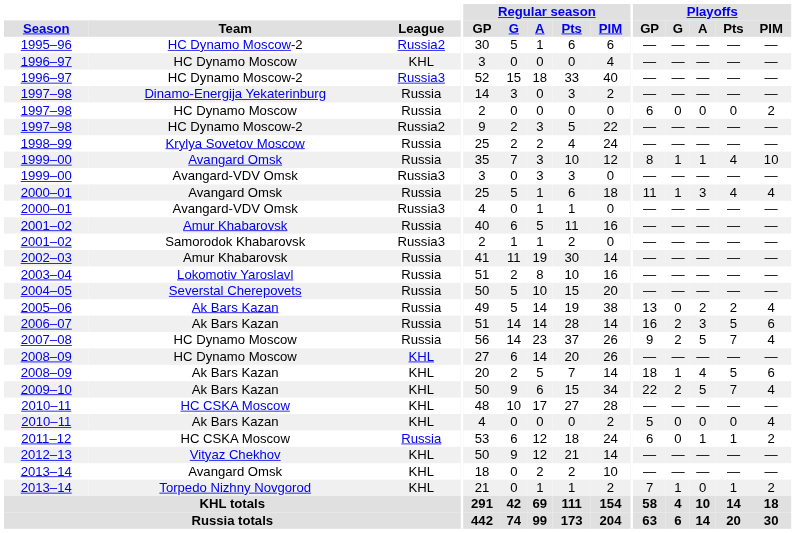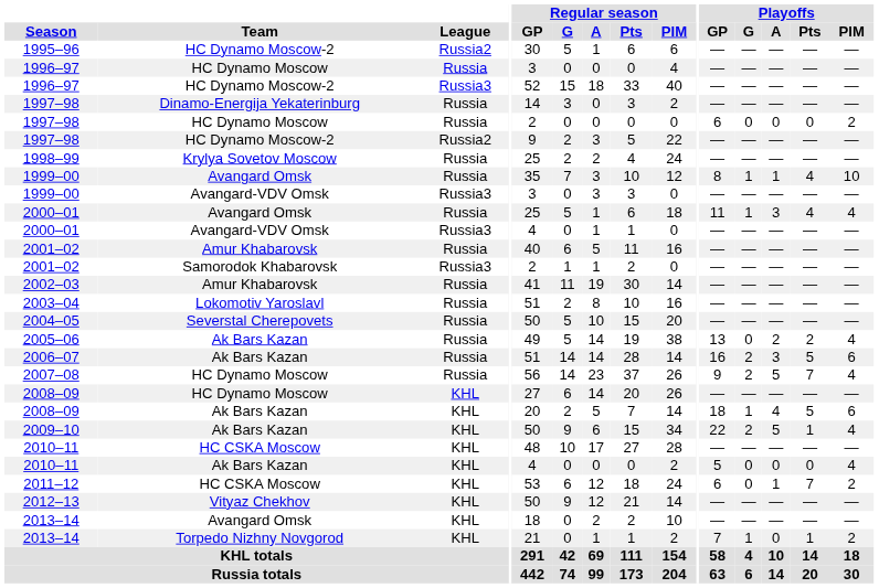 <table border="0" cellpadding="1" cellspacing="0" style="text-align:center; width:60em">
 <tr bgcolor="#e0e0e0">
 <th colspan="3" bgcolor="#ffffff"></th>
 <th rowspan="99" bgcolor="#ffffff"></th>
 <th colspan="5"><a href='#'>Regular season</a></th>
 <th rowspan="99" bgcolor="#ffffff"></th>
 <th colspan="5"><a href='#'>Playoffs</a></th>
 </tr>
 <tr bgcolor="#e0e0e0">
 <th><a href='#'>Season</a></th>
 <th>Team</th>
 <th>League</th>
 <th>GP</th>
 <th><a href='#'>G</a></th>
 <th><a href='#'>A</a></th>
 <th><a href='#'>Pts</a></th>
 <th><a href='#'>PIM</a></th>
 <th>GP</th>
 <th>G</th>
 <th>A</th>
 <th>Pts</th>
 <th>PIM</th>
 </tr>
 <tr>
 <td><a href='#'>1995–96</a></td>
 <td><a href='#'>HC Dynamo Moscow</a>-2</td>
 <td><a href='#'>Russia2</a></td>
 <td>30</td>
 <td>5</td>
 <td>1</td>
 <td>6</td>
 <td>6</td>
 <td>—</td>
 <td>—</td>
 <td>—</td>
 <td>—</td>
 <td>—</td>
 </tr>
 <tr bgcolor="#f0f0f0">
 <td><a href='#'>1996–97</a></td>
 <td>HC Dynamo Moscow</td>
-<td>KHL</td>
+<td><a href='#'>Russia</a></td>
 <td>3</td>
 <td>0</td>
 <td>0</td>
 <td>0</td>
 <td>4</td>
 <td>—</td>
 <td>—</td>
 <td>—</td>
 <td>—</td>
 <td>—</td>
 </tr>
 <tr>
 <td><a href='#'>1996–97</a></td>
 <td>HC Dynamo Moscow-2</td>
 <td><a href='#'>Russia3</a></td>
 <td>52</td>
 <td>15</td>
 <td>18</td>
 <td>33</td>
 <td>40</td>
 <td>—</td>
 <td>—</td>
 <td>—</td>
 <td>—</td>
 <td>—</td>
 </tr>
 <tr bgcolor="#f0f0f0">
 <td><a href='#'>1997–98</a></td>
 <td><a href='#'>Dinamo-Energija Yekaterinburg</a></td>
 <td>Russia</td>
 <td>14</td>
 <td>3</td>
 <td>0</td>
 <td>3</td>
 <td>2</td>
 <td>—</td>
 <td>—</td>
 <td>—</td>
 <td>—</td>
 <td>—</td>
 </tr>
 <tr>
 <td><a href='#'>1997–98</a></td>
 <td>HC Dynamo Moscow</td>
 <td>Russia</td>
 <td>2</td>
 <td>0</td>
 <td>0</td>
 <td>0</td>
 <td>0</td>
 <td>6</td>
 <td>0</td>
 <td>0</td>
 <td>0</td>
 <td>2</td>
 </tr>
 <tr bgcolor="#f0f0f0">
 <td><a href='#'>1997–98</a></td>
 <td>HC Dynamo Moscow-2</td>
 <td>Russia2</td>
 <td>9</td>
 <td>2</td>
 <td>3</td>
 <td>5</td>
 <td>22</td>
 <td>—</td>
 <td>—</td>
 <td>—</td>
 <td>—</td>
 <td>—</td>
 </tr>
 <tr>
 <td><a href='#'>1998–99</a></td>
 <td><a href='#'>Krylya Sovetov Moscow</a></td>
 <td>Russia</td>
 <td>25</td>
 <td>2</td>
 <td>2</td>
 <td>4</td>
 <td>24</td>
 <td>—</td>
 <td>—</td>
 <td>—</td>
 <td>—</td>
 <td>—</td>
 </tr>
 <tr bgcolor="#f0f0f0">
 <td><a href='#'>1999–00</a></td>
 <td><a href='#'>Avangard Omsk</a></td>
 <td>Russia</td>
 <td>35</td>
 <td>7</td>
 <td>3</td>
 <td>10</td>
 <td>12</td>
 <td>8</td>
 <td>1</td>
 <td>1</td>
 <td>4</td>
 <td>10</td>
 </tr>
 <tr>
 <td><a href='#'>1999–00</a></td>
 <td>Avangard-VDV Omsk</td>
 <td>Russia3</td>
 <td>3</td>
 <td>0</td>
 <td>3</td>
 <td>3</td>
 <td>0</td>
 <td>—</td>
 <td>—</td>
 <td>—</td>
 <td>—</td>
 <td>—</td>
 </tr>
 <tr bgcolor="#f0f0f0">
 <td><a href='#'>2000–01</a></td>
 <td>Avangard Omsk</td>
 <td>Russia</td>
 <td>25</td>
 <td>5</td>
 <td>1</td>
 <td>6</td>
 <td>18</td>
 <td>11</td>
 <td>1</td>
 <td>3</td>
 <td>4</td>
 <td>4</td>
 </tr>
 <tr>
 <td><a href='#'>2000–01</a></td>
 <td>Avangard-VDV Omsk</td>
 <td>Russia3</td>
 <td>4</td>
 <td>0</td>
 <td>1</td>
 <td>1</td>
 <td>0</td>
 <td>—</td>
 <td>—</td>
 <td>—</td>
 <td>—</td>
 <td>—</td>
 </tr>
 <tr bgcolor="#f0f0f0">
 <td><a href='#'>2001–02</a></td>
 <td><a href='#'>Amur Khabarovsk</a></td>
 <td>Russia</td>
 <td>40</td>
 <td>6</td>
 <td>5</td>
 <td>11</td>
 <td>16</td>
 <td>—</td>
 <td>—</td>
 <td>—</td>
 <td>—</td>
 <td>—</td>
 </tr>
 <tr>
 <td><a href='#'>2001–02</a></td>
 <td>Samorodok Khabarovsk</td>
 <td>Russia3</td>
 <td>2</td>
 <td>1</td>
 <td>1</td>
 <td>2</td>
 <td>0</td>
 <td>—</td>
 <td>—</td>
 <td>—</td>
 <td>—</td>
 <td>—</td>
 </tr>
 <tr bgcolor="#f0f0f0">
 <td><a href='#'>2002–03</a></td>
 <td>Amur Khabarovsk</td>
 <td>Russia</td>
 <td>41</td>
 <td>11</td>
 <td>19</td>
 <td>30</td>
 <td>14</td>
 <td>—</td>
 <td>—</td>
 <td>—</td>
 <td>—</td>
 <td>—</td>
 </tr>
 <tr>
 <td><a href='#'>2003–04</a></td>
 <td><a href='#'>Lokomotiv Yaroslavl</a></td>
 <td>Russia</td>
 <td>51</td>
 <td>2</td>
 <td>8</td>
 <td>10</td>
 <td>16</td>
 <td>—</td>
 <td>—</td>
 <td>—</td>
 <td>—</td>
 <td>—</td>
 </tr>
 <tr bgcolor="#f0f0f0">
 <td><a href='#'>2004–05</a></td>
 <td><a href='#'>Severstal Cherepovets</a></td>
 <td>Russia</td>
 <td>50</td>
 <td>5</td>
 <td>10</td>
 <td>15</td>
 <td>20</td>
 <td>—</td>
 <td>—</td>
 <td>—</td>
 <td>—</td>
 <td>—</td>
 </tr>
 <tr>
 <td><a href='#'>2005–06</a></td>
 <td><a href='#'>Ak Bars Kazan</a></td>
 <td>Russia</td>
 <td>49</td>
 <td>5</td>
 <td>14</td>
 <td>19</td>
 <td>38</td>
 <td>13</td>
 <td>0</td>
 <td>2</td>
 <td>2</td>
 <td>4</td>
 </tr>
 <tr bgcolor="#f0f0f0">
 <td><a href='#'>2006–07</a></td>
 <td>Ak Bars Kazan</td>
 <td>Russia</td>
 <td>51</td>
 <td>14</td>
 <td>14</td>
 <td>28</td>
 <td>14</td>
 <td>16</td>
 <td>2</td>
 <td>3</td>
 <td>5</td>
 <td>6</td>
 </tr>
 <tr>
 <td><a href='#'>2007–08</a></td>
 <td>HC Dynamo Moscow</td>
 <td>Russia</td>
 <td>56</td>
 <td>14</td>
 <td>23</td>
 <td>37</td>
 <td>26</td>
 <td>9</td>
 <td>2</td>
 <td>5</td>
 <td>7</td>
 <td>4</td>
 </tr>
 <tr bgcolor="#f0f0f0">
 <td><a href='#'>2008–09</a></td>
 <td>HC Dynamo Moscow</td>
 <td><a href='#'>KHL</a></td>
 <td>27</td>
 <td>6</td>
 <td>14</td>
 <td>20</td>
 <td>26</td>
 <td>—</td>
 <td>—</td>
 <td>—</td>
 <td>—</td>
 <td>—</td>
 </tr>
 <tr>
 <td><a href='#'>2008–09</a></td>
 <td>Ak Bars Kazan</td>
 <td>KHL</td>
 <td>20</td>
 <td>2</td>
 <td>5</td>
 <td>7</td>
 <td>14</td>
 <td>18</td>
 <td>1</td>
 <td>4</td>
 <td>5</td>
 <td>6</td>
 </tr>
 <tr bgcolor="#f0f0f0">
 <td><a href='#'>2009–10</a></td>
 <td>Ak Bars Kazan</td>
 <td>KHL</td>
 <td>50</td>
 <td>9</td>
 <td>6</td>
 <td>15</td>
 <td>34</td>
 <td>22</td>
 <td>2</td>
 <td>5</td>
-<td>7</td>
+<td>1</td>
 <td>4</td>
 </tr>
 <tr>
 <td><a href='#'>2010–11</a></td>
 <td><a href='#'>HC CSKA Moscow</a></td>
 <td>KHL</td>
 <td>48</td>
 <td>10</td>
 <td>17</td>
 <td>27</td>
 <td>28</td>
 <td>—</td>
 <td>—</td>
 <td>—</td>
 <td>—</td>
 <td>—</td>
 </tr>
 <tr bgcolor="#f0f0f0">
 <td><a href='#'>2010–11</a></td>
 <td>Ak Bars Kazan</td>
 <td>KHL</td>
 <td>4</td>
 <td>0</td>
 <td>0</td>
 <td>0</td>
 <td>2</td>
 <td>5</td>
 <td>0</td>
 <td>0</td>
 <td>0</td>
 <td>4</td>
 </tr>
 <tr>
 <td><a href='#'>2011–12</a></td>
 <td>HC CSKA Moscow</td>
-<td><a href='#'>Russia</a></td>
+<td>KHL</td>
 <td>53</td>
 <td>6</td>
 <td>12</td>
 <td>18</td>
 <td>24</td>
 <td>6</td>
 <td>0</td>
 <td>1</td>
-<td>1</td>
+<td>7</td>
 <td>2</td>
 </tr>
 <tr bgcolor="#f0f0f0">
 <td><a href='#'>2012–13</a></td>
 <td><a href='#'>Vityaz Chekhov</a></td>
 <td>KHL</td>
 <td>50</td>
 <td>9</td>
 <td>12</td>
 <td>21</td>
 <td>14</td>
 <td>—</td>
 <td>—</td>
 <td>—</td>
 <td>—</td>
 <td>—</td>
 </tr>
 <tr>
 <td><a href='#'>2013–14</a></td>
 <td>Avangard Omsk</td>
 <td>KHL</td>
 <td>18</td>
 <td>0</td>
 <td>2</td>
 <td>2</td>
 <td>10</td>
 <td>—</td>
 <td>—</td>
 <td>—</td>
 <td>—</td>
 <td>—</td>
 </tr>
 <tr bgcolor="#f0f0f0">
 <td><a href='#'>2013–14</a></td>
 <td><a href='#'>Torpedo Nizhny Novgorod</a></td>
 <td>KHL</td>
 <td>21</td>
 <td>0</td>
 <td>1</td>
 <td>1</td>
 <td>2</td>
 <td>7</td>
 <td>1</td>
 <td>0</td>
 <td>1</td>
 <td>2</td>
 </tr>
 <tr>
 </tr>
 <tr ALIGN="center" bgcolor="#e0e0e0">
 <th colspan="3">KHL totals</th>
 <th ALIGN="center">291</th>
 <th ALIGN="center">42</th>
 <th ALIGN="center">69</th>
 <th ALIGN="center">111</th>
 <th ALIGN="center">154</th>
 <th ALIGN="center">58</th>
 <th ALIGN="center">4</th>
 <th ALIGN="center">10</th>
 <th ALIGN="center">14</th>
 <th ALIGN="center">18</th>
 </tr>
 <tr>
 </tr>
 <tr ALIGN="center" bgcolor="#e0e0e0">
 <th colspan="3">Russia totals</th>
 <th ALIGN="center">442</th>
 <th ALIGN="center">74</th>
 <th ALIGN="center">99</th>
 <th ALIGN="center">173</th>
 <th ALIGN="center">204</th>
 <th ALIGN="center">63</th>
 <th ALIGN="center">6</th>
 <th ALIGN="center">14</th>
 <th ALIGN="center">20</th>
 <th ALIGN="center">30</th>
 </tr>
 </table>
